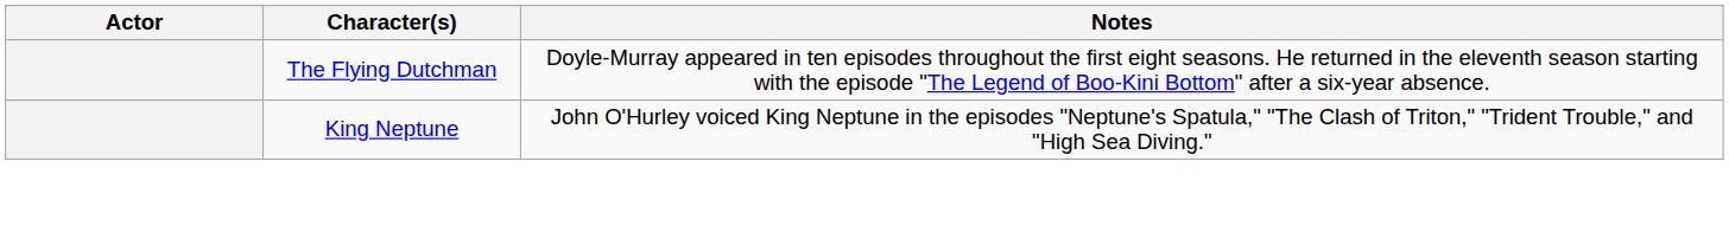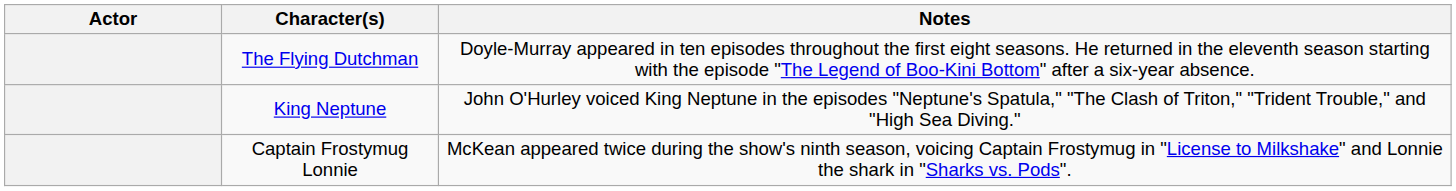 <table class="wikitable plainrowheaders" style="text-align:center">
 <tr>
 <th scope="col" style="width:15%;">Actor</th>
 <th scope="col" style="width:15%;">Character(s)</th>
 <th scope="col" style="width:70%;">Notes</th>
 </tr>
 <tr>
 <th scope="row"></th>
 <td><a href='#'>The Flying Dutchman</a></td>
 <td>Doyle-Murray appeared in ten episodes throughout the first eight seasons. He returned in the eleventh season starting with the episode "<a href='#'>The Legend of Boo-Kini Bottom</a>" after a six-year absence.</td>
 </tr>
 <tr>
 <th scope="row"></th>
 <td><a href='#'>King Neptune</a></td>
 <td>John O'Hurley voiced King Neptune in the episodes "Neptune's Spatula," "The Clash of Triton," "Trident Trouble," and "High Sea Diving."</td>
 </tr>
+<tr>
+<th scope="row"></th>
+<td>Captain Frostymug<br>Lonnie</td>
+<td>McKean appeared twice during the show's ninth season, voicing Captain Frostymug in "<a href='#'>License to Milkshake</a>" and Lonnie the shark in "<a href='#'>Sharks vs. Pods</a>".</td>
+</tr>
 </table>
